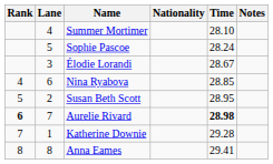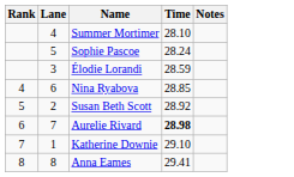 <table class="wikitable">
 <tr>
 <th>Rank</th>
 <th>Lane</th>
 <th>Name</th>
-<th>Nationality</th>
 <th>Time</th>
 <th>Notes</th>
 </tr>
 <tr>
 <td align=center></td>
 <td align=center>4</td>
 <td><a href='#'>Summer Mortimer</a></td>
-<td></td>
 <td align=center>28.10</td>
 <td align=center><strong></strong></td>
 </tr>
 <tr>
 <td align=center></td>
 <td align=center>5</td>
 <td><a href='#'>Sophie Pascoe</a></td>
-<td></td>
 <td align=center>28.24</td>
 <td align=center></td>
 </tr>
 <tr>
 <td align=center></td>
 <td align=center>3</td>
 <td><a href='#'>Élodie Lorandi</a></td>
-<td></td>
-<td align=center>28.67</td>
+<td align=center>28.59</td>
 <td align=center><strong></strong></td>
 </tr>
 <tr>
 <td align=center>4</td>
 <td align=center>6</td>
 <td><a href='#'>Nina Ryabova</a></td>
-<td></td>
 <td align=center>28.85</td>
 <td align=center></td>
 </tr>
 <tr>
 <td align=center>5</td>
 <td align=center>2</td>
 <td><a href='#'>Susan Beth Scott</a></td>
-<td></td>
-<td align=center>28.95</td>
+<td align=center>28.92</td>
 <td align=center></td>
 </tr>
 <tr>
-<td align=center><strong>6</strong></td>
+<td align=center>6</td>
 <td align=center>7</td>
 <td><a href='#'>Aurelie Rivard</a></td>
-<td></td>
 <td align=center><strong>28.98</strong></td>
 <td align=center></td>
 </tr>
 <tr>
 <td align=center>7</td>
 <td align=center>1</td>
 <td><a href='#'>Katherine Downie</a></td>
-<td></td>
-<td align=center>29.28</td>
+<td align=center>29.10</td>
 <td align=center></td>
 </tr>
 <tr>
 <td align=center>8</td>
 <td align=center>8</td>
 <td><a href='#'>Anna Eames</a></td>
-<td></td>
 <td align=center>29.41</td>
 <td align=center></td>
 </tr>
 </table>
